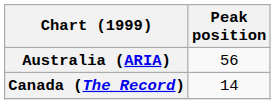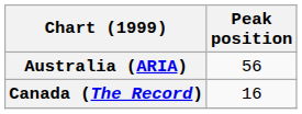 <table class="wikitable sortable plainrowheaders" style="text-align:center">
 <tr>
 <th>Chart (1999)</th>
 <th>Peak<br>position</th>
 </tr>
 <tr>
 <th scope="row">Australia (<a href='#'>ARIA</a>)</th>
 <td>56</td>
 </tr>
 <tr>
 <th scope="row">Canada (<em><a href='#'>The Record</a></em>)</th>
-<td>14</td>
+<td>16</td>
 </tr>
 <tr>
 </tr>
 <tr>
 </tr>
 <tr>
 </tr>
 <tr>
 </tr>
 <tr>
 </tr>
 <tr>
 </tr>
 <tr>
 </tr>
 <tr>
 </tr>
 <tr>
 </tr>
 <tr>
 </tr>
 </table>
